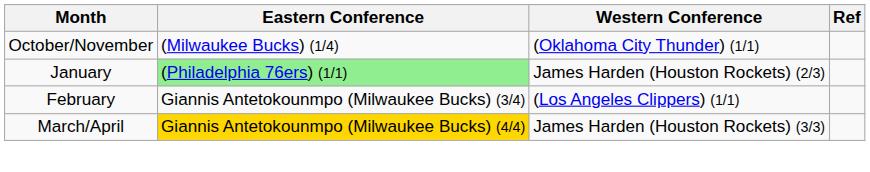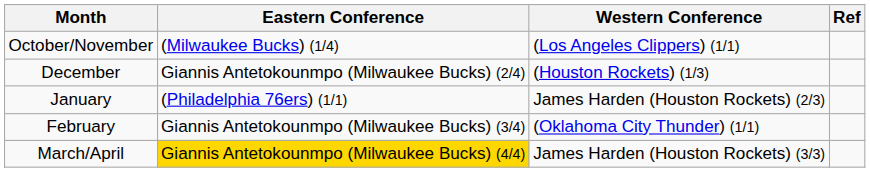 <table class="wikitable sortable" style="text-align:left;">
 <tr>
 <th>Month</th>
 <th>Eastern Conference</th>
 <th>Western Conference</th>
 <th class=unsortable>Ref</th>
 </tr>
 <tr>
 <td style="text-align:center;">October/November</td>
 <td> (<a href='#'>Milwaukee Bucks</a>) <small>(1/4)</small></td>
-<td> (<a href='#'>Oklahoma City Thunder</a>) <small>(1/1)</small></td>
+<td> (<a href='#'>Los Angeles Clippers</a>) <small>(1/1)</small></td>
+<td style="text-align:center;"></td>
+</tr>
+<tr>
+<td style="text-align:center;">December</td>
+<td>Giannis Antetokounmpo (Milwaukee Bucks) <small>(2/4)</small></td>
+<td> (<a href='#'>Houston Rockets</a>) <small>(1/3)</small></td>
 <td style="text-align:center;"></td>
 </tr>
 <tr>
 <td style="text-align:center;">January</td>
-<td style="background: lightgreen;"> (<a href='#'>Philadelphia 76ers</a>) <small>(1/1)</small></td>
+<td> (<a href='#'>Philadelphia 76ers</a>) <small>(1/1)</small></td>
 <td>James Harden (Houston Rockets) <small>(2/3)</small></td>
 <td style="text-align:center;"></td>
 </tr>
 <tr>
 <td style="text-align:center;">February</td>
 <td>Giannis Antetokounmpo (Milwaukee Bucks) <small>(3/4)</small></td>
-<td> (<a href='#'>Los Angeles Clippers</a>) <small>(1/1)</small></td>
+<td> (<a href='#'>Oklahoma City Thunder</a>) <small>(1/1)</small></td>
 <td style="text-align:center;"></td>
 </tr>
 <tr>
 <td style="text-align:center;">March/April</td>
 <td style="background: gold;">Giannis Antetokounmpo (Milwaukee Bucks) <small>(4/4)</small></td>
 <td>James Harden (Houston Rockets) <small>(3/3)</small></td>
 <td style="text-align:center;"></td>
 </tr>
 </table>
